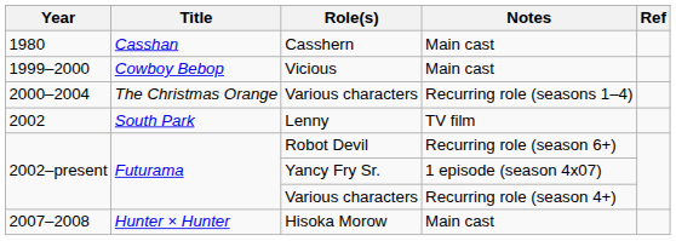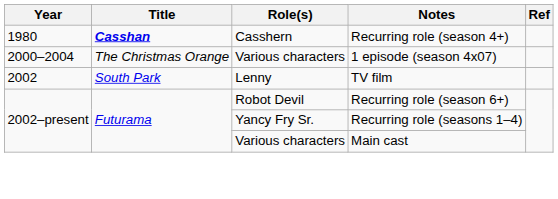 <table class="wikitable plainrowheaders sortable">
 <tr>
 <th scope="col">Year</th>
 <th scope="col">Title</th>
 <th scope="col">Role(s)</th>
 <th scope="col">Notes</th>
 <th scope="col" class="unsortable">Ref</th>
 </tr>
 <tr>
 <td>1980</td>
-<td><em><a href='#'>Casshan</a></em></td>
+<td><strong><em><a href='#'>Casshan</a></em></strong></td>
 <td>Casshern</td>
-<td>Main cast</td>
-<td></td>
-</tr>
-<tr>
-<td>1999–2000</td>
-<td><em><a href='#'>Cowboy Bebop</a></em></td>
-<td>Vicious</td>
-<td>Main cast</td>
+<td>Recurring role (season 4+)</td>
 <td></td>
 </tr>
 <tr>
 <td>2000–2004</td>
 <td><em>The Christmas Orange</em></td>
 <td>Various characters</td>
-<td>Recurring role (seasons 1–4)</td>
+<td>1 episode (season 4x07)</td>
 <td></td>
 </tr>
 <tr>
 <td>2002</td>
 <td><em><a href='#'>South Park</a></em></td>
 <td>Lenny</td>
 <td>TV film</td>
 <td></td>
 </tr>
 <tr>
 <td rowspan=3>2002–present</td>
 <td rowspan=3><em><a href='#'>Futurama</a></em></td>
 <td>Robot Devil</td>
 <td>Recurring role (season 6+)</td>
 <td rowspan=3></td>
 </tr>
 <tr>
 <td>Yancy Fry Sr.</td>
-<td>1 episode (season 4x07)</td>
+<td>Recurring role (seasons 1–4)</td>
 </tr>
 <tr>
 <td>Various characters</td>
-<td>Recurring role (season 4+)</td>
-</tr>
-<tr>
-<td>2007–2008</td>
-<td><em><a href='#'>Hunter × Hunter</a></em></td>
-<td>Hisoka Morow</td>
 <td>Main cast</td>
-<td></td>
 </tr>
 </table>
